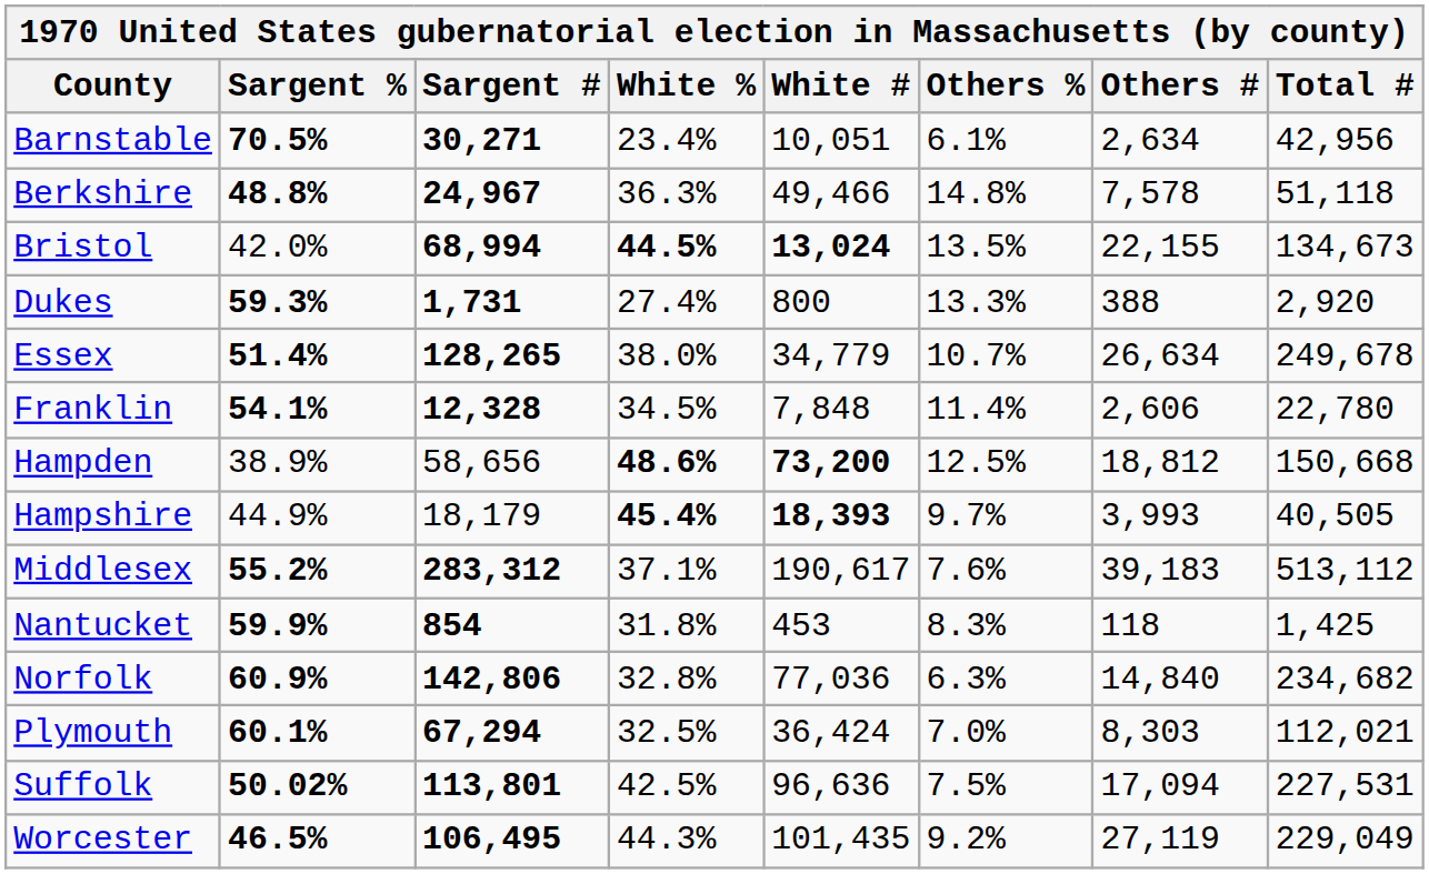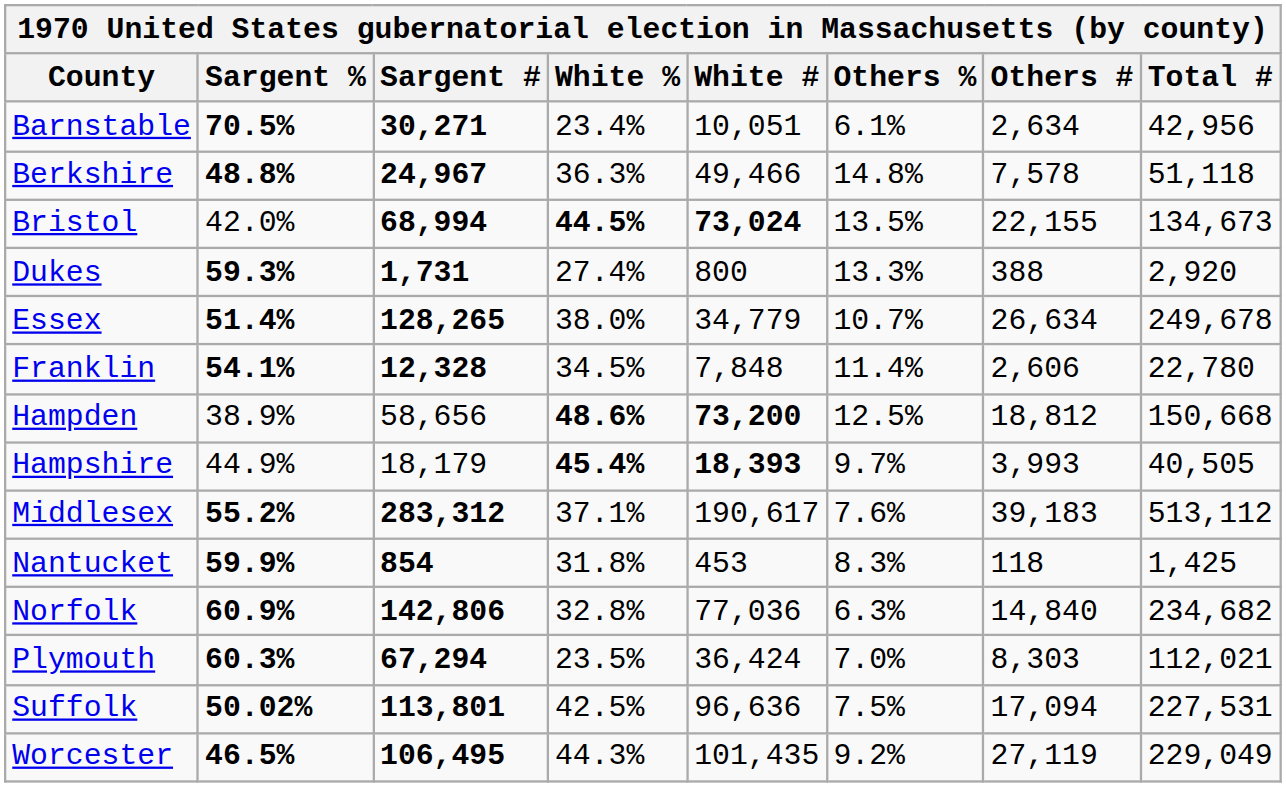 <table class="wikitable sortable">
 <tr>
 <th colspan="8">1970 United States gubernatorial election in Massachusetts (by county) </th>
 </tr>
 <tr>
 <th>County</th>
 <th>Sargent %</th>
 <th>Sargent #</th>
 <th>White %</th>
 <th>White #</th>
 <th>Others %</th>
 <th>Others #</th>
 <th>Total #</th>
 </tr>
 <tr>
 <td><a href='#'>Barnstable</a></td>
 <td><strong>70.5%</strong></td>
 <td><strong>30,271</strong></td>
 <td>23.4%</td>
 <td>10,051</td>
 <td>6.1%</td>
 <td>2,634</td>
 <td>42,956</td>
 </tr>
 <tr>
 <td><a href='#'>Berkshire</a></td>
 <td><strong>48.8%</strong></td>
 <td><strong>24,967</strong></td>
 <td>36.3%</td>
 <td>49,466</td>
 <td>14.8%</td>
 <td>7,578</td>
 <td>51,118</td>
 </tr>
 <tr>
 <td><a href='#'>Bristol</a></td>
 <td>42.0%</td>
 <td><strong>68,994</strong></td>
 <td><strong>44.5%</strong></td>
-<td><strong>13,024</strong></td>
+<td><strong>73,024</strong></td>
 <td>13.5%</td>
 <td>22,155</td>
 <td>134,673</td>
 </tr>
 <tr>
 <td><a href='#'>Dukes</a></td>
 <td><strong>59.3%</strong></td>
 <td><strong>1,731</strong></td>
 <td>27.4%</td>
 <td>800</td>
 <td>13.3%</td>
 <td>388</td>
 <td>2,920</td>
 </tr>
 <tr>
 <td><a href='#'>Essex</a></td>
 <td><strong>51.4%</strong></td>
 <td><strong>128,265</strong></td>
 <td>38.0%</td>
 <td>34,779</td>
 <td>10.7%</td>
 <td>26,634</td>
 <td>249,678</td>
 </tr>
 <tr>
 <td><a href='#'>Franklin</a></td>
 <td><strong>54.1%</strong></td>
 <td><strong>12,328</strong></td>
 <td>34.5%</td>
 <td>7,848</td>
 <td>11.4%</td>
 <td>2,606</td>
 <td>22,780</td>
 </tr>
 <tr>
 <td><a href='#'>Hampden</a></td>
 <td>38.9%</td>
 <td>58,656</td>
 <td><strong>48.6%</strong></td>
 <td><strong>73,200</strong></td>
 <td>12.5%</td>
 <td>18,812</td>
 <td>150,668</td>
 </tr>
 <tr>
 <td><a href='#'>Hampshire</a></td>
 <td>44.9%</td>
 <td>18,179</td>
 <td><strong>45.4%</strong></td>
 <td><strong>18,393</strong></td>
 <td>9.7%</td>
 <td>3,993</td>
 <td>40,505</td>
 </tr>
 <tr>
 <td><a href='#'>Middlesex</a></td>
 <td><strong>55.2%</strong></td>
 <td><strong>283,312</strong></td>
 <td>37.1%</td>
 <td>190,617</td>
 <td>7.6%</td>
 <td>39,183</td>
 <td>513,112</td>
 </tr>
 <tr>
 <td><a href='#'>Nantucket</a></td>
 <td><strong>59.9%</strong></td>
 <td><strong>854</strong></td>
 <td>31.8%</td>
 <td>453</td>
 <td>8.3%</td>
 <td>118</td>
 <td>1,425</td>
 </tr>
 <tr>
 <td><a href='#'>Norfolk</a></td>
 <td><strong>60.9%</strong></td>
 <td><strong>142,806</strong></td>
 <td>32.8%</td>
 <td>77,036</td>
 <td>6.3%</td>
 <td>14,840</td>
 <td>234,682</td>
 </tr>
 <tr>
 <td><a href='#'>Plymouth</a></td>
-<td><strong>60.1%</strong></td>
+<td><strong>60.3%</strong></td>
 <td><strong>67,294</strong></td>
-<td>32.5%</td>
+<td>23.5%</td>
 <td>36,424</td>
 <td>7.0%</td>
 <td>8,303</td>
 <td>112,021</td>
 </tr>
 <tr>
 <td><a href='#'>Suffolk</a></td>
 <td><strong>50.02%</strong></td>
 <td><strong>113,801</strong></td>
 <td>42.5%</td>
 <td>96,636</td>
 <td>7.5%</td>
 <td>17,094</td>
 <td>227,531</td>
 </tr>
 <tr>
 <td><a href='#'>Worcester</a></td>
 <td><strong>46.5%</strong></td>
 <td><strong>106,495</strong></td>
 <td>44.3%</td>
 <td>101,435</td>
 <td>9.2%</td>
 <td>27,119</td>
 <td>229,049</td>
 </tr>
 </table>
